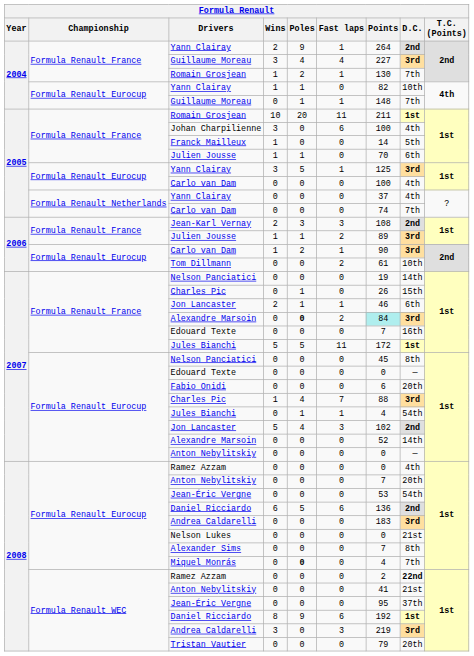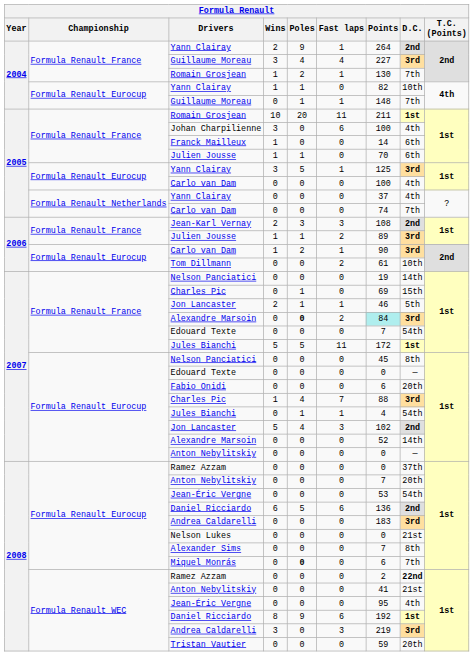 <table class="wikitable" style="text-align:center; font-size:95%">
 <tr>
 <th colspan=9><a href='#'>Formula Renault</a></th>
 </tr>
 <tr>
 <th>Year</th>
 <th>Championship</th>
 <th>Drivers</th>
 <th>Wins</th>
 <th>Poles</th>
 <th>Fast laps</th>
 <th>Points</th>
 <th>D.C.</th>
 <th>T.C.<br>(Points)</th>
 </tr>
 <tr>
 <th rowspan="5"><strong><a href='#'>2004</a></strong></th>
 <td rowspan="3" align="left"><a href='#'>Formula Renault France</a></td>
 <td align="left"> <a href='#'>Yann Clairay</a></td>
 <td>2</td>
 <td>9</td>
 <td>1</td>
 <td>264</td>
 <td style="background:#DFDFDF;"><strong>2nd</strong></td>
 <td rowspan=3 style="background:#DFDFDF;"><strong>2nd</strong></td>
 </tr>
 <tr>
 <td align="left"> <a href='#'>Guillaume Moreau</a></td>
 <td>3</td>
 <td>4</td>
 <td>4</td>
 <td>227</td>
 <td style="background:#FFDF9F;"><strong>3rd</strong></td>
 </tr>
 <tr>
 <td align="left"> <a href='#'>Romain Grosjean</a></td>
 <td>1</td>
 <td>2</td>
 <td>1</td>
 <td>130</td>
 <td>7th</td>
 </tr>
 <tr>
 <td rowspan=2 align=left><a href='#'>Formula Renault Eurocup</a></td>
 <td align="left"> <a href='#'>Yann Clairay</a></td>
 <td>1</td>
 <td>1</td>
 <td>0</td>
 <td>82</td>
 <td>10th</td>
 <td rowspan=2><strong>4th</strong></td>
 </tr>
 <tr>
 <td align="left"> <a href='#'>Guillaume Moreau</a></td>
 <td>0</td>
 <td>1</td>
 <td>1</td>
 <td>148</td>
 <td>7th</td>
 </tr>
 <tr>
 <th rowspan="8"><strong><a href='#'>2005</a></strong></th>
 <td rowspan="4" align="left"><a href='#'>Formula Renault France</a></td>
 <td align="left"> <a href='#'>Romain Grosjean</a></td>
 <td>10</td>
 <td>20</td>
 <td>11</td>
 <td>211</td>
 <td style="background:#FFFFBF;"><strong>1st</strong></td>
 <td rowspan=4 style="background:#FFFFBF;"><strong>1st</strong></td>
 </tr>
 <tr>
 <td align="left"> Johan Charpilienne</td>
 <td>3</td>
 <td>0</td>
 <td>6</td>
 <td>100</td>
 <td>4th</td>
 </tr>
 <tr>
 <td align="left"> <a href='#'>Franck Mailleux</a></td>
 <td>1</td>
 <td>0</td>
 <td>0</td>
 <td>14</td>
-<td>5th</td>
+<td>6th</td>
 </tr>
 <tr>
 <td align="left"> <a href='#'>Julien Jousse</a></td>
 <td>1</td>
 <td>1</td>
 <td>0</td>
 <td>70</td>
 <td>6th</td>
 </tr>
 <tr>
 <td rowspan=2 align="left"><a href='#'>Formula Renault Eurocup</a></td>
 <td align="left"> <a href='#'>Yann Clairay</a></td>
 <td>3</td>
 <td>5</td>
 <td>1</td>
 <td>125</td>
 <td style="background:#FFDF9F;"><strong>3rd</strong></td>
 <td rowspan=2 style="background:#FFFFBF;"><strong>1st</strong></td>
 </tr>
 <tr>
 <td align="left"> <a href='#'>Carlo van Dam</a></td>
 <td>0</td>
 <td>0</td>
 <td>0</td>
 <td>100</td>
 <td>4th</td>
 </tr>
 <tr>
 <td rowspan=2 align="left"><a href='#'>Formula Renault Netherlands</a></td>
 <td align="left"> <a href='#'>Yann Clairay</a></td>
 <td>0</td>
 <td>0</td>
 <td>0</td>
 <td>37</td>
 <td>4th</td>
 <td rowspan=2>?</td>
 </tr>
 <tr>
 <td align="left"> <a href='#'>Carlo van Dam</a></td>
 <td>0</td>
 <td>0</td>
 <td>0</td>
 <td>74</td>
 <td>7th</td>
 </tr>
 <tr>
 <th rowspan="4"><strong><a href='#'>2006</a></strong></th>
 <td rowspan="2" align="left"><a href='#'>Formula Renault France</a></td>
 <td align="left"> <a href='#'>Jean-Karl Vernay</a></td>
 <td>2</td>
 <td>3</td>
 <td>3</td>
 <td>108</td>
 <td style="background:#DFDFDF;"><strong>2nd</strong></td>
 <td rowspan=2 style="background:#FFFFBF;"><strong>1st</strong></td>
 </tr>
 <tr>
 <td align="left"> <a href='#'>Julien Jousse</a></td>
 <td>1</td>
 <td>1</td>
 <td>2</td>
 <td>89</td>
 <td style="background:#FFDF9F;"><strong>3rd</strong></td>
 </tr>
 <tr>
 <td rowspan=2 align=left><a href='#'>Formula Renault Eurocup</a></td>
 <td align="left"> <a href='#'>Carlo van Dam</a></td>
 <td>1</td>
 <td>2</td>
 <td>1</td>
 <td>90</td>
 <td style="background:#FFDF9F;"><strong>3rd</strong></td>
 <td rowspan=2 style="background:#DFDFDF;"><strong>2nd</strong></td>
 </tr>
 <tr>
 <td align="left"> <a href='#'>Tom Dillmann</a></td>
 <td>0</td>
 <td>0</td>
 <td>2</td>
 <td>61</td>
 <td>10th</td>
 </tr>
 <tr>
 <th rowspan="14"><strong><a href='#'>2007</a></strong></th>
 <td rowspan="6" align="left"><a href='#'>Formula Renault France</a></td>
 <td align="left"> <a href='#'>Nelson Panciatici</a></td>
 <td>0</td>
 <td>0</td>
 <td>0</td>
 <td>19</td>
 <td>14th</td>
 <td rowspan=6 style="background:#FFFFBF;"><strong>1st</strong></td>
 </tr>
 <tr>
 <td align="left"> <a href='#'>Charles Pic</a></td>
 <td>0</td>
 <td>1</td>
 <td>0</td>
-<td>26</td>
+<td>69</td>
 <td>15th</td>
 </tr>
 <tr>
 <td align="left"> <a href='#'>Jon Lancaster</a></td>
 <td>2</td>
 <td>1</td>
 <td>1</td>
 <td>46</td>
-<td>6th</td>
+<td>5th</td>
 </tr>
 <tr>
 <td align="left"> <a href='#'>Alexandre Marsoin</a></td>
 <td>0</td>
 <td><strong>0</strong></td>
 <td>2</td>
 <td style="background: paleturquoise;">84</td>
 <td style="background:#FFDF9F;"><strong>3rd</strong></td>
 </tr>
 <tr>
 <td align="left"> Edouard Texte</td>
 <td>0</td>
 <td>0</td>
 <td>0</td>
 <td>7</td>
-<td>16th</td>
+<td>54th</td>
 </tr>
 <tr>
 <td align="left"> <a href='#'>Jules Bianchi</a></td>
 <td>5</td>
 <td>5</td>
 <td>11</td>
 <td>172</td>
 <td style="background:#FFFFBF;"><strong>1st</strong></td>
 </tr>
 <tr>
 <td rowspan=8 align=left><a href='#'>Formula Renault Eurocup</a></td>
 <td align="left"> <a href='#'>Nelson Panciatici</a></td>
 <td>0</td>
 <td>0</td>
 <td>0</td>
 <td>45</td>
 <td>8th</td>
 <td rowspan=8 style="background:#FFFFBF;"><strong>1st</strong></td>
 </tr>
 <tr>
 <td align="left"> Edouard Texte</td>
 <td>0</td>
 <td>0</td>
 <td>0</td>
 <td>0</td>
 <td> —</td>
 </tr>
 <tr>
 <td align="left"> <a href='#'>Fabio Onidi</a></td>
 <td>0</td>
 <td>0</td>
 <td>0</td>
 <td>6</td>
 <td>20th</td>
 </tr>
 <tr>
 <td align="left"> <a href='#'>Charles Pic</a></td>
 <td>1</td>
 <td>4</td>
 <td>7</td>
 <td>88</td>
 <td style="background:#FFDF9F;"><strong>3rd</strong></td>
 </tr>
 <tr>
 <td align="left"> <a href='#'>Jules Bianchi</a></td>
 <td>0</td>
 <td>1</td>
 <td>1</td>
 <td>4</td>
 <td>54th</td>
 </tr>
 <tr>
 <td align="left"> <a href='#'>Jon Lancaster</a></td>
 <td>5</td>
 <td>4</td>
 <td>3</td>
 <td>102</td>
 <td style="background:#DFDFDF;"><strong>2nd</strong></td>
 </tr>
 <tr>
 <td align="left"> <a href='#'>Alexandre Marsoin</a></td>
 <td>0</td>
 <td>0</td>
 <td>0</td>
 <td>52</td>
 <td>14th</td>
 </tr>
 <tr>
 <td align="left"> <a href='#'>Anton Nebylitskiy</a></td>
 <td>0</td>
 <td>0</td>
 <td>0</td>
 <td>0</td>
 <td> —</td>
 </tr>
 <tr>
 <th rowspan="14"><strong><a href='#'>2008</a></strong></th>
 <td rowspan="8" align="left"><a href='#'>Formula Renault Eurocup</a></td>
 <td align="left"> Ramez Azzam</td>
 <td>0</td>
 <td>0</td>
 <td>0</td>
 <td>0</td>
-<td>4th</td>
+<td>37th</td>
 <td rowspan=8 style="background:#FFFFBF;"><strong>1st</strong></td>
 </tr>
 <tr>
 <td align="left"> <a href='#'>Anton Nebylitskiy</a></td>
 <td>0</td>
 <td>0</td>
 <td>0</td>
 <td>7</td>
 <td>20th</td>
 </tr>
 <tr>
 <td align="left"> <a href='#'>Jean-Éric Vergne</a></td>
 <td>0</td>
 <td>0</td>
 <td>0</td>
 <td>53</td>
 <td>54th</td>
 </tr>
 <tr>
 <td align="left"> <a href='#'>Daniel Ricciardo</a></td>
 <td>6</td>
 <td>5</td>
 <td>6</td>
 <td>136</td>
 <td style="background:#DFDFDF;"><strong>2nd</strong></td>
 </tr>
 <tr>
 <td align="left"> <a href='#'>Andrea Caldarelli</a></td>
 <td>0</td>
 <td>0</td>
 <td>0</td>
 <td>183</td>
 <td style="background:#FFDF9F;"><strong>3rd</strong></td>
 </tr>
 <tr>
 <td align="left"> Nelson Lukes</td>
 <td>0</td>
 <td>0</td>
 <td>0</td>
 <td>0</td>
 <td>21st</td>
 </tr>
 <tr>
 <td align="left"> <a href='#'>Alexander Sims</a></td>
 <td>0</td>
 <td>0</td>
 <td>0</td>
 <td>7</td>
 <td>8th</td>
 </tr>
 <tr>
 <td align="left"> <a href='#'>Miquel Monrás</a></td>
 <td>0</td>
 <td><strong>0</strong></td>
 <td>0</td>
-<td>4</td>
+<td>6</td>
 <td>7th</td>
 </tr>
 <tr>
 <td rowspan=6 align=left><a href='#'>Formula Renault WEC</a></td>
 <td align="left"> Ramez Azzam</td>
 <td>0</td>
 <td>0</td>
 <td>0</td>
 <td>2</td>
 <td><strong>22nd</strong></td>
 <td rowspan=6 style="background:#FFFFBF;"><strong>1st</strong></td>
 </tr>
 <tr>
 <td align="left"> <a href='#'>Anton Nebylitskiy</a></td>
 <td>0</td>
 <td>0</td>
 <td>0</td>
 <td>41</td>
 <td>21st</td>
 </tr>
 <tr>
 <td align="left"> <a href='#'>Jean-Éric Vergne</a></td>
 <td>0</td>
 <td>0</td>
 <td>0</td>
 <td>95</td>
-<td>37th</td>
+<td>4th</td>
 </tr>
 <tr>
 <td align="left"> <a href='#'>Daniel Ricciardo</a></td>
 <td>8</td>
 <td>9</td>
 <td>6</td>
 <td>192</td>
 <td style="background:#FFFFBF;"><strong>1st</strong></td>
 </tr>
 <tr>
 <td align="left"> <a href='#'>Andrea Caldarelli</a></td>
 <td>3</td>
 <td>0</td>
 <td>3</td>
 <td>219</td>
 <td style="background:#FFDF9F;"><strong>3rd</strong></td>
 </tr>
 <tr>
 <td align="left"> <a href='#'>Tristan Vautier</a></td>
 <td>0</td>
 <td>0</td>
 <td>0</td>
-<td>79</td>
+<td>59</td>
 <td>20th</td>
 </tr>
 </table>
